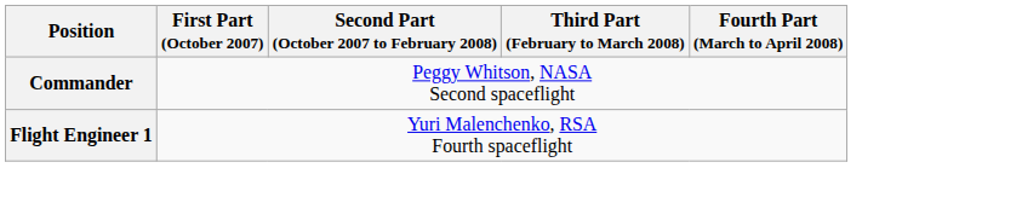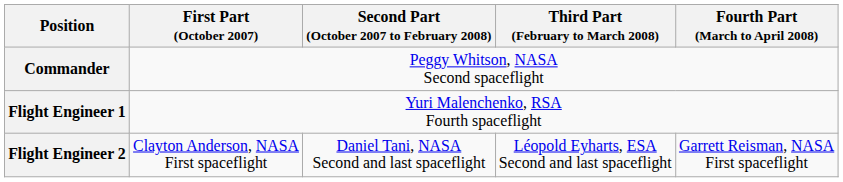 <table class="wikitable" style="text-align: center;">
 <tr>
 <th>Position</th>
 <th>First Part<br><small>(October 2007)</small></th>
 <th>Second Part<br><small>(October 2007 to February 2008)</small></th>
 <th>Third Part<br><small>(February to March 2008)</small></th>
 <th>Fourth Part<br><small>(March to April 2008)</small></th>
 </tr>
 <tr>
 <th>Commander</th>
 <td colspan=4> <a href='#'>Peggy Whitson</a>, <a href='#'>NASA</a><br>Second spaceflight</td>
 </tr>
 <tr>
 <th>Flight Engineer 1</th>
 <td colspan=4> <a href='#'>Yuri Malenchenko</a>, <a href='#'>RSA</a><br>Fourth spaceflight</td>
 </tr>
+<tr>
+<th>Flight Engineer 2</th>
+<td colspan=1> <a href='#'>Clayton Anderson</a>, <a href='#'>NASA</a><br>First spaceflight</td>
+<td colspan=1> <a href='#'>Daniel Tani</a>, <a href='#'>NASA</a><br>Second and last spaceflight</td>
+<td colspan=1> <a href='#'>Léopold Eyharts</a>, <a href='#'>ESA</a><br>Second and last spaceflight</td>
+<td colspan=1> <a href='#'>Garrett Reisman</a>, <a href='#'>NASA</a><br>First spaceflight</td>
+</tr>
 </table>
